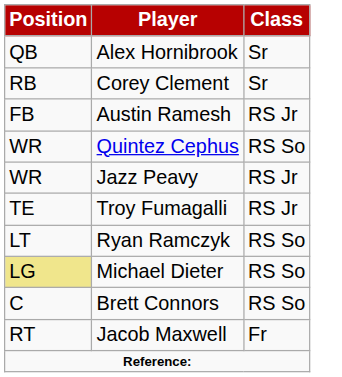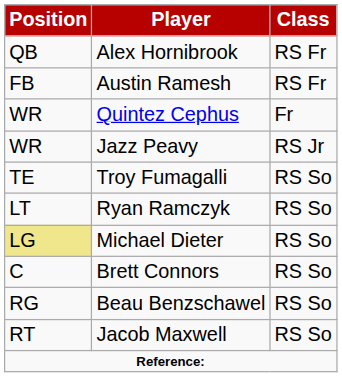 <table class="wikitable">
 <tr>
 <th style="background:#B70101; color:#fff;">Position</th>
 <th style="background:#B70101; color:#fff;">Player</th>
 <th style="background:#B70101; color:#fff;">Class</th>
 </tr>
 <tr>
 <td>QB</td>
 <td>Alex Hornibrook</td>
-<td>Sr</td>
-</tr>
-<tr>
-<td>RB</td>
-<td>Corey Clement</td>
-<td>Sr</td>
+<td>RS Fr</td>
 </tr>
 <tr>
 <td>FB</td>
 <td>Austin Ramesh</td>
-<td>RS Jr</td>
+<td>RS Fr</td>
 </tr>
 <tr>
 <td>WR</td>
 <td><a href='#'>Quintez Cephus</a></td>
-<td>RS So</td>
+<td>Fr</td>
 </tr>
 <tr>
 <td>WR</td>
 <td>Jazz Peavy</td>
 <td>RS Jr</td>
 </tr>
 <tr>
 <td>TE</td>
 <td>Troy Fumagalli</td>
-<td>RS Jr</td>
+<td>RS So</td>
 </tr>
 <tr>
 <td>LT</td>
 <td>Ryan Ramczyk</td>
 <td>RS So</td>
 </tr>
 <tr>
 <td style="background: khaki;">LG</td>
 <td>Michael Dieter</td>
 <td>RS So</td>
 </tr>
 <tr>
 <td>C</td>
 <td>Brett Connors</td>
 <td>RS So</td>
 </tr>
 <tr>
+<td>RG</td>
+<td>Beau Benzschawel</td>
+<td>RS So</td>
+</tr>
+<tr>
 <td>RT</td>
 <td>Jacob Maxwell</td>
-<td>Fr</td>
+<td>RS So</td>
 </tr>
 <tr>
 <td colspan="3"  style="font-size:8pt; text-align:center;"><strong>Reference:</strong></td>
 </tr>
 </table>
